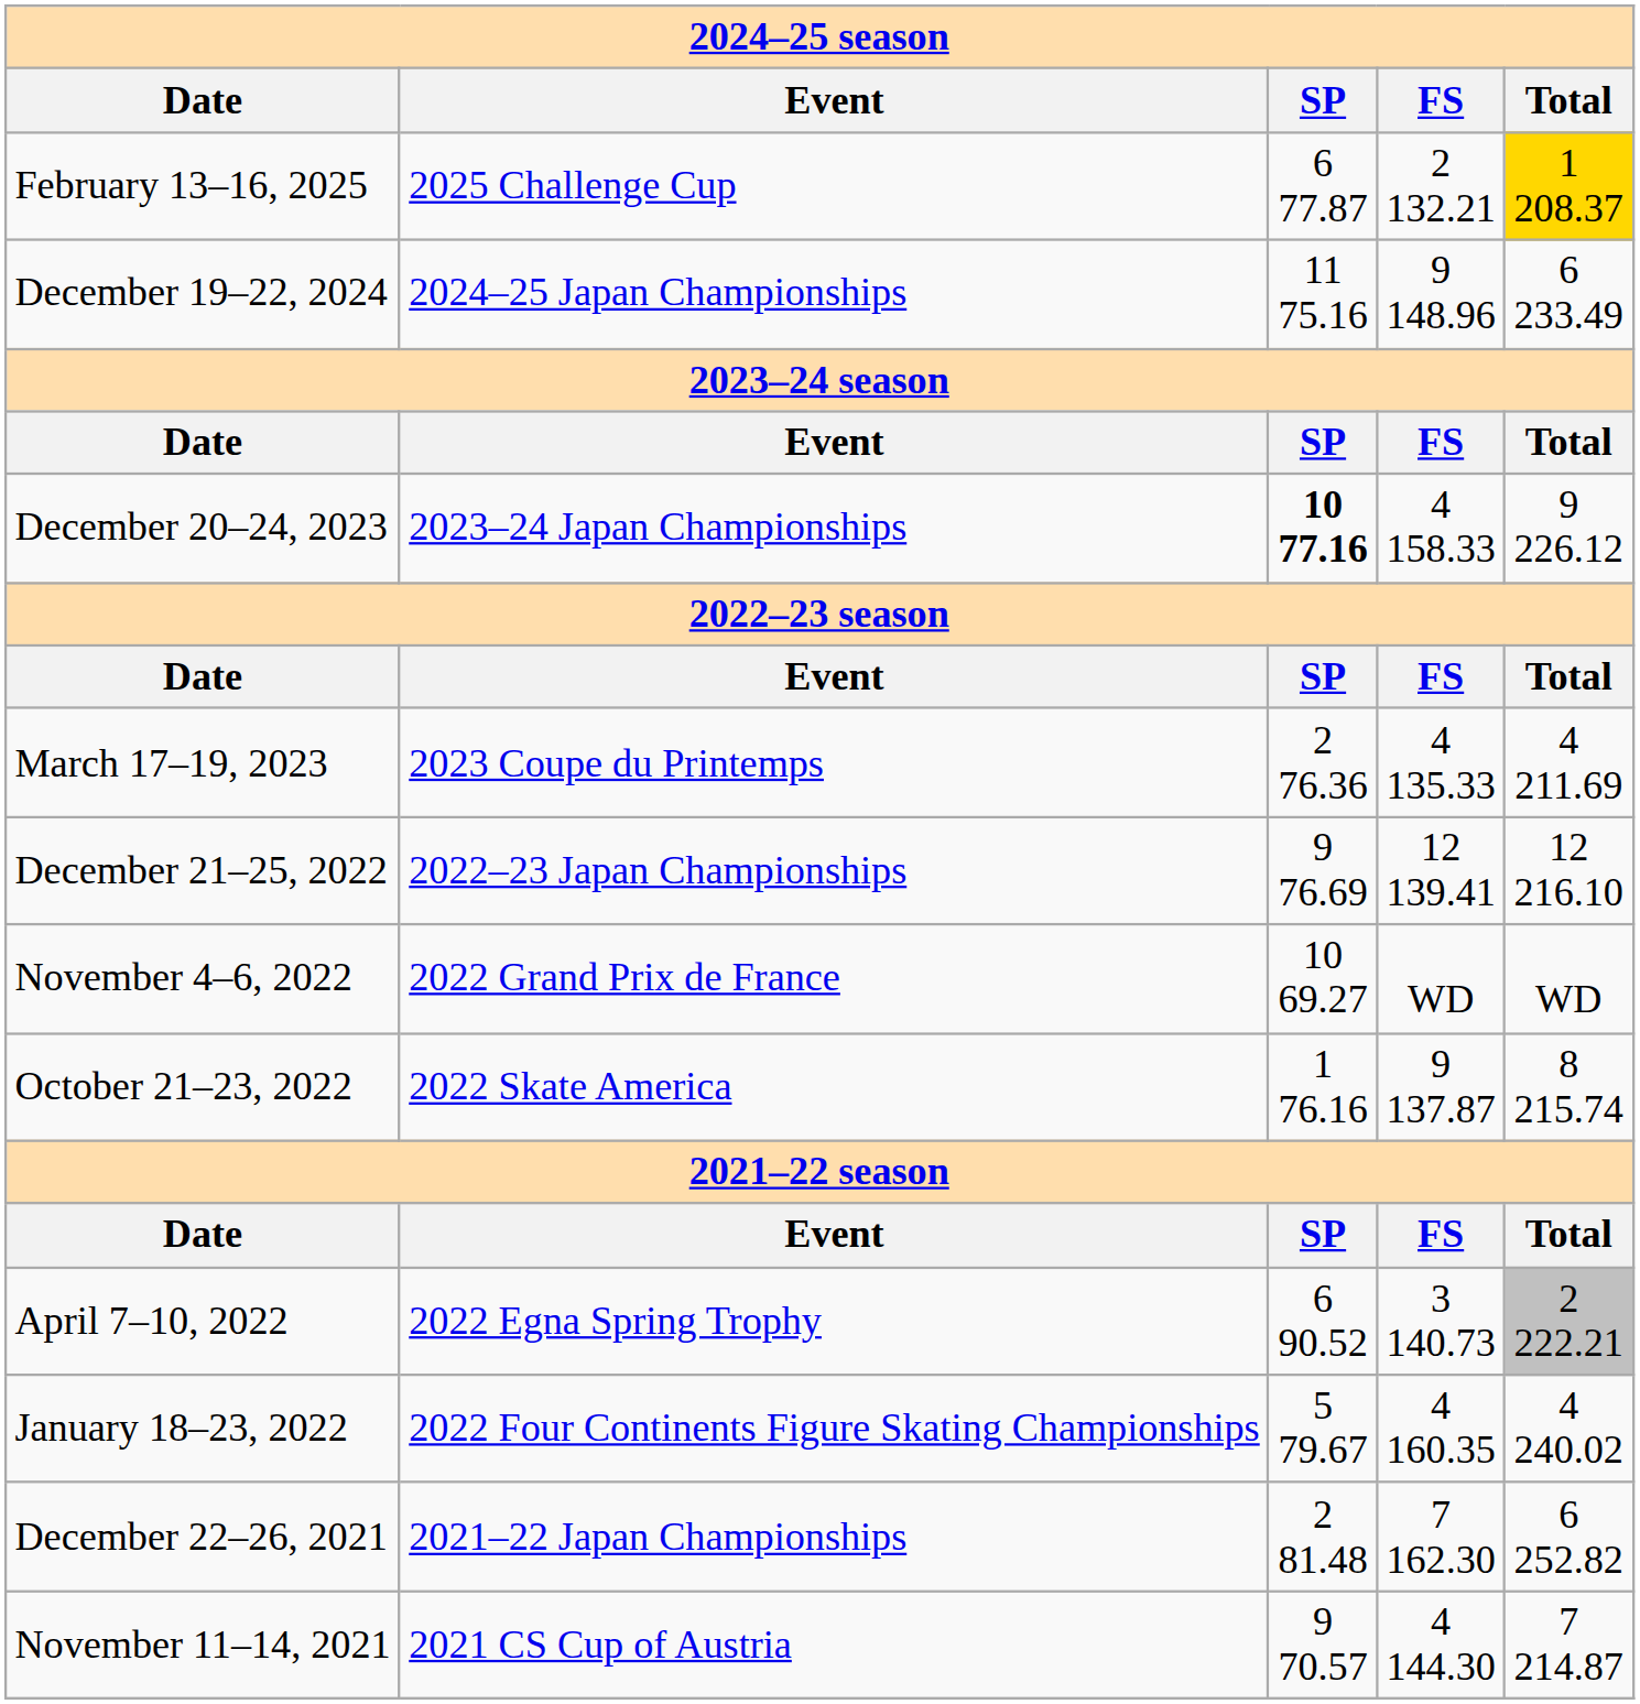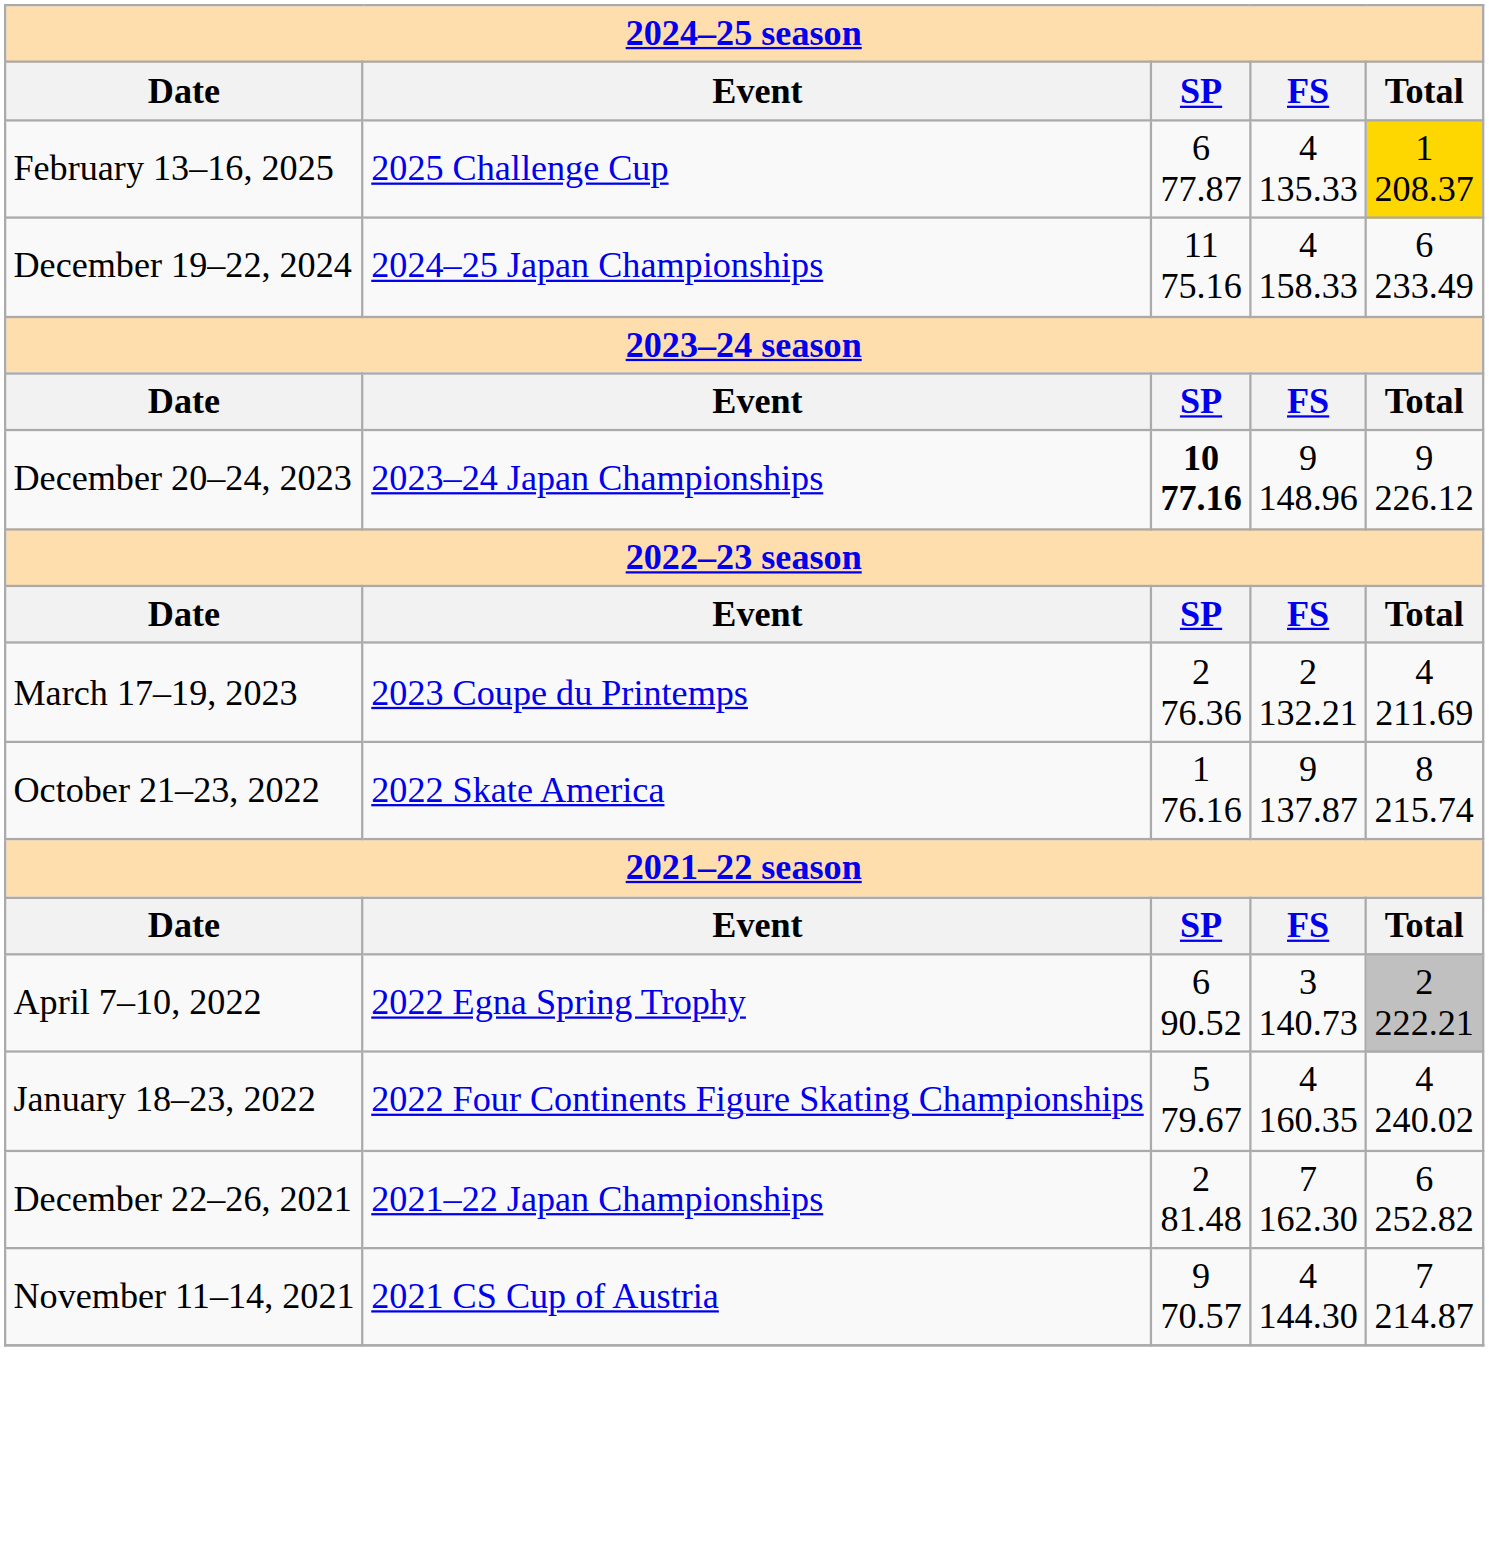 <table class="wikitable">
 <tr>
 <th colspan="5" style="background-color: #ffdead; " align="center"><a href='#'>2024–25 season</a></th>
 </tr>
 <tr>
 <th>Date</th>
 <th>Event</th>
 <th><a href='#'>SP</a></th>
 <th><a href='#'>FS</a></th>
 <th>Total</th>
 </tr>
 <tr>
 <td>February 13–16, 2025</td>
 <td><a href='#'>2025 Challenge Cup</a></td>
 <td align=center>6 <br> 77.87</td>
-<td align=center>2 <br> 132.21</td>
+<td align=center>4 <br> 135.33</td>
 <td align=center bgcolor=gold>1 <br> 208.37</td>
 </tr>
 <tr>
 <td>December 19–22, 2024</td>
 <td><a href='#'>2024–25 Japan Championships</a></td>
 <td align=center>11 <br> 75.16</td>
-<td align=center>9 <br> 148.96</td>
+<td align=center>4 <br> 158.33</td>
 <td align=center>6 <br> 233.49</td>
 </tr>
 <tr>
 <th style="background-color: #ffdead;" colspan=5><a href='#'>2023–24 season</a></th>
 </tr>
 <tr>
 <th>Date</th>
 <th>Event</th>
 <th><a href='#'>SP</a></th>
 <th><a href='#'>FS</a></th>
 <th>Total</th>
 </tr>
 <tr>
 <td>December 20–24, 2023</td>
 <td><a href='#'>2023–24 Japan Championships</a></td>
 <td align=center><strong>10 <br> 77.16</strong></td>
-<td align=center>4 <br> 158.33</td>
+<td align=center>9 <br> 148.96</td>
 <td align=center>9 <br> 226.12</td>
 </tr>
 <tr>
 <th style="background-color: #ffdead;" colspan=5><a href='#'>2022–23 season</a></th>
 </tr>
 <tr>
 <th>Date</th>
 <th>Event</th>
 <th><a href='#'>SP</a></th>
 <th><a href='#'>FS</a></th>
 <th>Total</th>
 </tr>
 <tr>
 <td>March 17–19, 2023</td>
 <td><a href='#'>2023 Coupe du Printemps</a></td>
 <td align=center>2 <br> 76.36</td>
-<td align=center>4 <br> 135.33</td>
+<td align=center>2 <br> 132.21</td>
 <td align=center>4 <br> 211.69</td>
-</tr>
-<tr>
-<td>December 21–25, 2022</td>
-<td><a href='#'>2022–23 Japan Championships</a></td>
-<td align=center>9 <br> 76.69</td>
-<td align=center>12 <br> 139.41</td>
-<td align=center>12 <br> 216.10</td>
-</tr>
-<tr>
-<td>November 4–6, 2022</td>
-<td><a href='#'>2022 Grand Prix de France</a></td>
-<td align=center>10 <br> 69.27</td>
-<td align=center><br> WD</td>
-<td align=center><br> WD</td>
 </tr>
 <tr>
 <td>October 21–23, 2022</td>
 <td><a href='#'>2022 Skate America</a></td>
 <td align=center>1 <br> 76.16</td>
 <td align=center>9 <br> 137.87</td>
 <td align=center>8 <br> 215.74</td>
 </tr>
 <tr>
 <th style="background-color: #ffdead;" colspan=5><a href='#'>2021–22 season</a></th>
 </tr>
 <tr>
 <th>Date</th>
 <th>Event</th>
 <th><a href='#'>SP</a></th>
 <th><a href='#'>FS</a></th>
 <th>Total</th>
 </tr>
 <tr>
 <td>April 7–10, 2022</td>
 <td><a href='#'>2022 Egna Spring Trophy</a></td>
 <td align=center>6 <br> 90.52</td>
 <td align=center>3 <br> 140.73</td>
 <td align=center bgcolor=silver>2 <br> 222.21</td>
 </tr>
 <tr>
 <td>January 18–23, 2022</td>
 <td><a href='#'>2022 Four Continents Figure Skating Championships</a></td>
 <td align=center>5 <br> 79.67</td>
 <td align=center>4 <br> 160.35</td>
 <td align=center>4 <br> 240.02</td>
 </tr>
 <tr>
 <td>December 22–26, 2021</td>
 <td><a href='#'>2021–22 Japan Championships</a></td>
 <td align=center>2 <br> 81.48</td>
 <td align=center>7 <br> 162.30</td>
 <td align=center>6 <br> 252.82</td>
 </tr>
 <tr>
 <td>November 11–14, 2021</td>
 <td><a href='#'>2021 CS Cup of Austria</a></td>
 <td align=center>9 <br> 70.57</td>
 <td align=center>4 <br> 144.30</td>
 <td align=center>7 <br> 214.87</td>
 </tr>
 <tr>
 </tr>
 </table>
